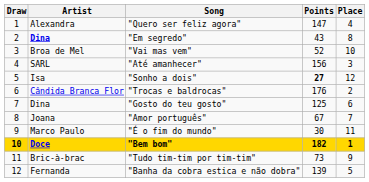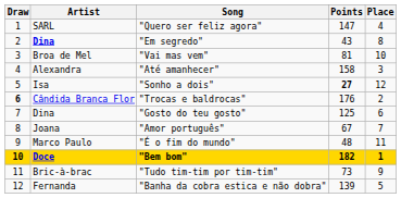 <table class="sortable wikitable" style="margin: 1em auto 1em auto; text-align:center">
 <tr>
 <th>Draw</th>
 <th>Artist</th>
 <th>Song</th>
 <th>Points</th>
 <th>Place</th>
 </tr>
 <tr>
 <td>1</td>
-<td align="left">Alexandra</td>
+<td align="left">SARL</td>
 <td align="left">"Quero ser feliz agora"</td>
 <td>147</td>
 <td>4</td>
 </tr>
 <tr>
 <td>2</td>
 <td align="left"><strong><a href='#'>Dina</a></strong></td>
 <td align="left">"Em segredo"</td>
 <td>43</td>
 <td>8</td>
 </tr>
 <tr>
 <td>3</td>
 <td align="left">Broa de Mel</td>
 <td align="left">"Vai mas vem"</td>
-<td>52</td>
+<td>81</td>
 <td>10</td>
 </tr>
 <tr>
 <td>4</td>
-<td align="left">SARL</td>
+<td align="left">Alexandra</td>
 <td align="left">"Até amanhecer"</td>
-<td>156</td>
+<td>158</td>
 <td>3</td>
 </tr>
 <tr>
 <td>5</td>
 <td align="left">Isa</td>
 <td align="left">"Sonho a dois"</td>
 <td><strong>27</strong></td>
 <td>12</td>
 </tr>
 <tr>
-<td>6</td>
+<td><strong>6</strong></td>
 <td align="left"><a href='#'>Cândida Branca Flor</a></td>
 <td align="left">"Trocas e baldrocas"</td>
 <td>176</td>
 <td>2</td>
 </tr>
 <tr>
 <td>7</td>
 <td align="left">Dina</td>
 <td align="left">"Gosto do teu gosto"</td>
 <td>125</td>
 <td>6</td>
 </tr>
 <tr>
 <td>8</td>
 <td align="left">Joana</td>
 <td align="left">"Amor português"</td>
 <td>67</td>
 <td>7</td>
 </tr>
 <tr>
 <td>9</td>
 <td align="left">Marco Paulo</td>
 <td align="left">"É o fim do mundo"</td>
-<td>30</td>
+<td>48</td>
 <td>11</td>
 </tr>
 <tr style="font-weight:bold; background:gold;">
 <td>10</td>
 <td align="left"><a href='#'>Doce</a></td>
 <td align="left">"Bem bom"</td>
 <td>182</td>
 <td>1</td>
 </tr>
 <tr>
 <td>11</td>
 <td align="left">Bric-à-brac</td>
 <td align="left">"Tudo tim-tim por tim-tim"</td>
 <td>73</td>
 <td>9</td>
 </tr>
 <tr>
 <td>12</td>
 <td align="left">Fernanda</td>
 <td align="left">"Banha da cobra estica e não dobra"</td>
 <td>139</td>
 <td>5</td>
 </tr>
 </table>
